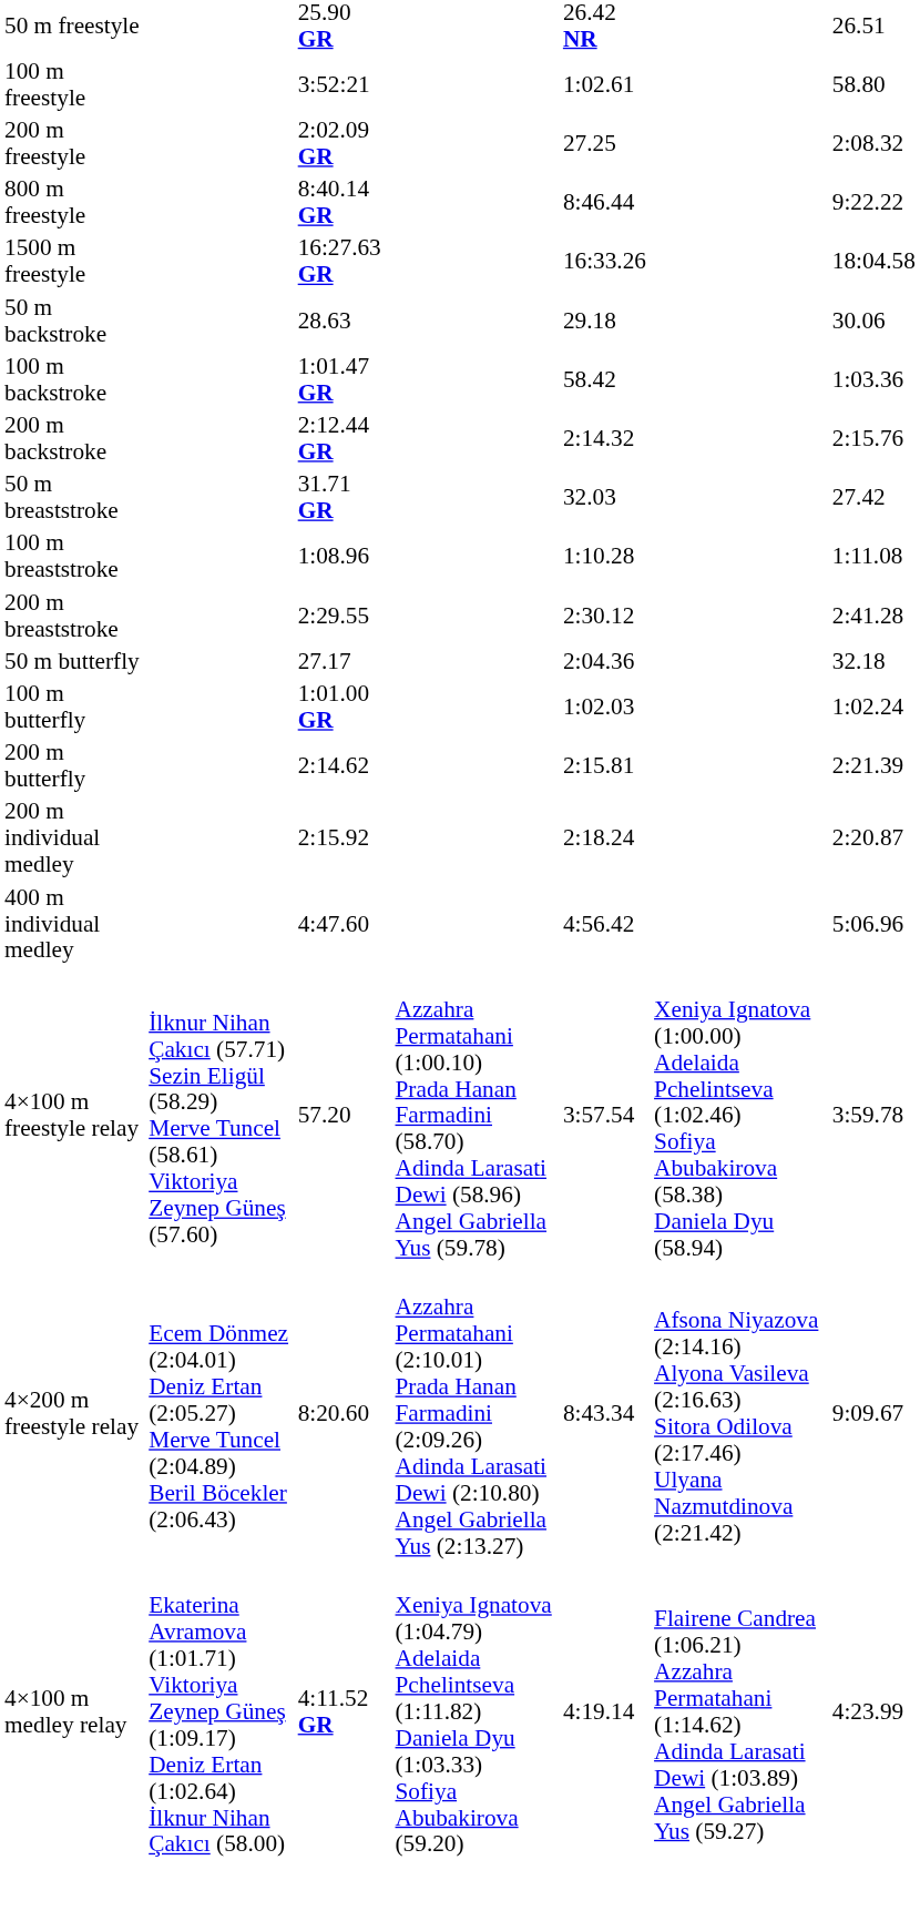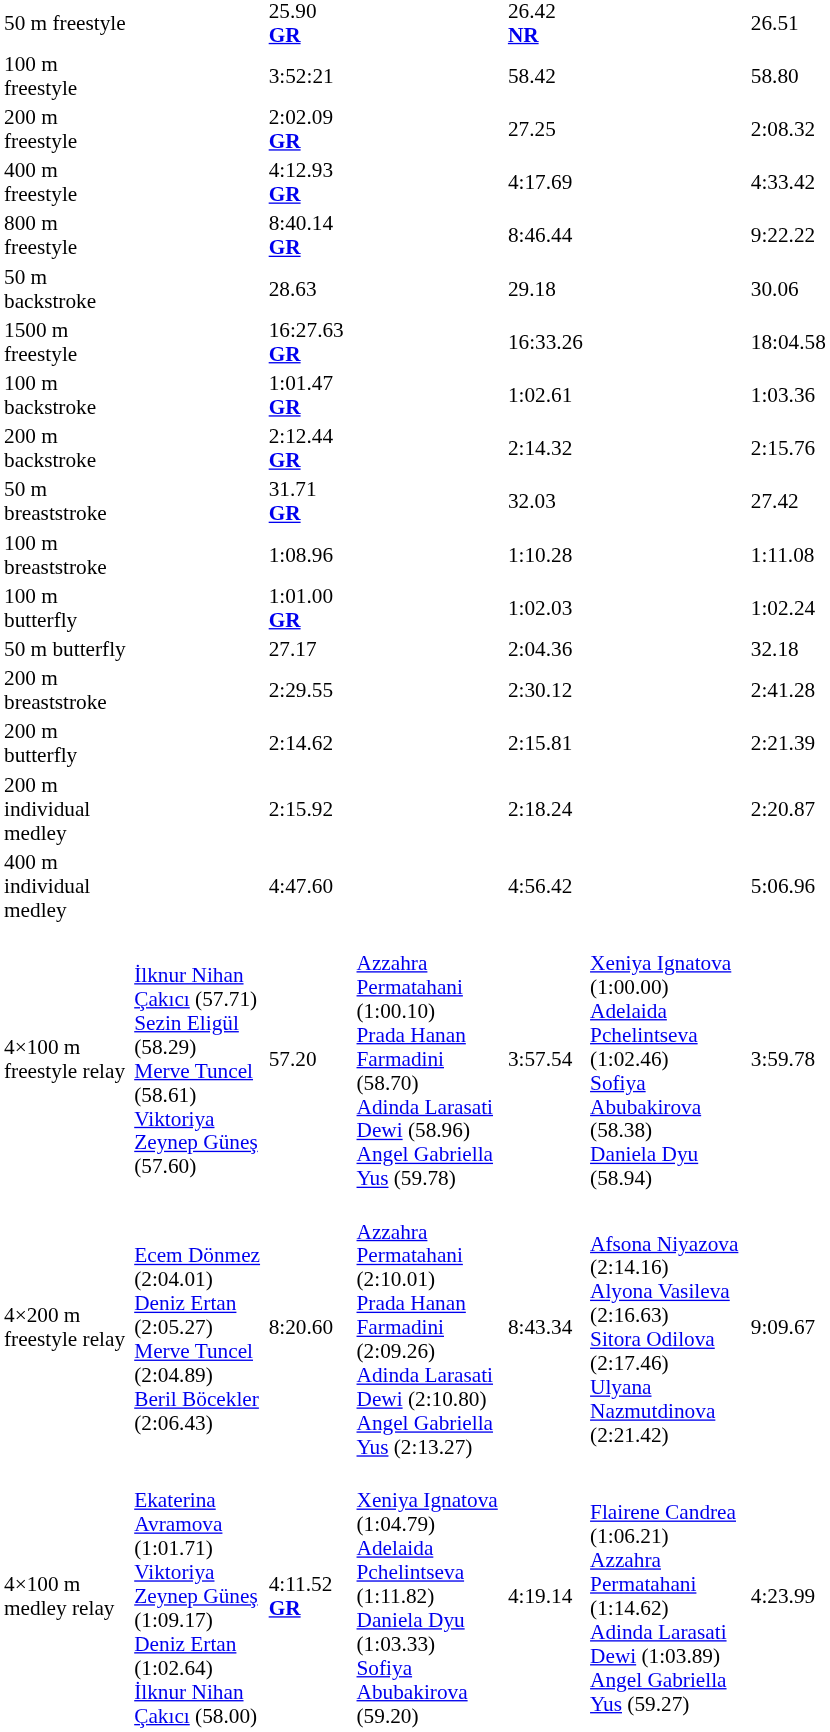 <table>
 <tr>
 <td>50 m freestyle</td>
 <td></td>
 <td>25.90 <strong><a href='#'>GR</a></strong></td>
 <td></td>
 <td>26.42 <strong><a href='#'>NR</a></strong></td>
 <td></td>
 <td>26.51</td>
 </tr>
 <tr>
 <td>100 m freestyle</td>
 <td></td>
 <td>3:52:21</td>
 <td></td>
-<td>1:02.61</td>
+<td>58.42</td>
 <td></td>
 <td>58.80</td>
 </tr>
 <tr>
 <td>200 m freestyle</td>
 <td></td>
 <td>2:02.09 <strong><a href='#'>GR</a></strong></td>
 <td></td>
 <td>27.25</td>
 <td></td>
 <td>2:08.32</td>
 </tr>
 <tr>
+<td>400 m freestyle</td>
+<td></td>
+<td>4:12.93 <strong><a href='#'>GR</a></strong></td>
+<td></td>
+<td>4:17.69</td>
+<td></td>
+<td>4:33.42</td>
+</tr>
+<tr>
 <td>800 m freestyle</td>
 <td></td>
 <td>8:40.14 <strong><a href='#'>GR</a></strong></td>
 <td></td>
 <td>8:46.44</td>
 <td></td>
 <td>9:22.22</td>
+</tr>
+<tr>
+<td>50 m backstroke</td>
+<td></td>
+<td>28.63</td>
+<td></td>
+<td>29.18</td>
+<td></td>
+<td>30.06</td>
 </tr>
 <tr>
 <td>1500 m freestyle</td>
 <td></td>
 <td>16:27.63 <strong><a href='#'>GR</a></strong></td>
 <td></td>
 <td>16:33.26</td>
 <td></td>
 <td>18:04.58</td>
 </tr>
 <tr>
-<td>50 m backstroke</td>
-<td></td>
-<td>28.63</td>
-<td></td>
-<td>29.18</td>
-<td></td>
-<td>30.06</td>
-</tr>
-<tr>
 <td>100 m backstroke</td>
 <td></td>
 <td>1:01.47 <strong><a href='#'>GR</a></strong></td>
 <td></td>
-<td>58.42</td>
+<td>1:02.61</td>
 <td></td>
 <td>1:03.36</td>
 </tr>
 <tr>
 <td>200 m backstroke</td>
 <td></td>
 <td>2:12.44 <strong><a href='#'>GR</a></strong></td>
 <td></td>
 <td>2:14.32</td>
 <td></td>
 <td>2:15.76</td>
 </tr>
 <tr>
 <td>50 m breaststroke</td>
 <td></td>
 <td>31.71 <strong><a href='#'>GR</a></strong></td>
 <td></td>
 <td>32.03</td>
 <td></td>
 <td>27.42</td>
 </tr>
 <tr>
 <td>100 m breaststroke</td>
 <td></td>
 <td>1:08.96</td>
 <td></td>
 <td>1:10.28</td>
 <td></td>
 <td>1:11.08</td>
 </tr>
 <tr>
-<td>200 m breaststroke</td>
+<td>100 m butterfly</td>
 <td></td>
-<td>2:29.55</td>
+<td>1:01.00 <strong><a href='#'>GR</a></strong></td>
 <td></td>
-<td>2:30.12</td>
+<td>1:02.03</td>
 <td></td>
-<td>2:41.28</td>
+<td>1:02.24</td>
 </tr>
 <tr>
 <td>50 m butterfly</td>
 <td></td>
 <td>27.17</td>
 <td></td>
 <td>2:04.36</td>
 <td></td>
 <td>32.18</td>
 </tr>
 <tr>
-<td>100 m butterfly</td>
+<td>200 m breaststroke</td>
 <td></td>
-<td>1:01.00 <strong><a href='#'>GR</a></strong></td>
+<td>2:29.55</td>
 <td></td>
-<td>1:02.03</td>
+<td>2:30.12</td>
 <td></td>
-<td>1:02.24</td>
+<td>2:41.28</td>
 </tr>
 <tr>
 <td>200 m butterfly</td>
 <td></td>
 <td>2:14.62</td>
 <td></td>
 <td>2:15.81</td>
 <td></td>
 <td>2:21.39</td>
 </tr>
 <tr>
 <td>200 m individual medley</td>
 <td></td>
 <td>2:15.92</td>
 <td></td>
 <td>2:18.24</td>
 <td></td>
 <td>2:20.87</td>
 </tr>
 <tr>
 <td>400 m individual medley</td>
 <td></td>
 <td>4:47.60</td>
 <td></td>
 <td>4:56.42</td>
 <td></td>
 <td>5:06.96</td>
 </tr>
 <tr>
 <td>4×100 m freestyle relay</td>
 <td><br><a href='#'>İlknur Nihan Çakıcı</a> (57.71)<br><a href='#'>Sezin Eligül</a> (58.29)<br><a href='#'>Merve Tuncel</a> (58.61)<br><a href='#'>Viktoriya Zeynep Güneş</a> (57.60)</td>
 <td>57.20</td>
 <td><br><a href='#'>Azzahra Permatahani</a> (1:00.10)<br><a href='#'>Prada Hanan Farmadini</a> (58.70)<br><a href='#'>Adinda Larasati Dewi</a> (58.96)<br><a href='#'>Angel Gabriella Yus</a> (59.78)</td>
 <td>3:57.54</td>
 <td><br><a href='#'>Xeniya Ignatova</a> (1:00.00)<br><a href='#'>Adelaida Pchelintseva</a> (1:02.46)<br><a href='#'>Sofiya Abubakirova</a> (58.38)<br><a href='#'>Daniela Dyu</a> (58.94)</td>
 <td>3:59.78</td>
 </tr>
 <tr>
 <td>4×200 m freestyle relay</td>
 <td><br><a href='#'>Ecem Dönmez</a> (2:04.01)<br><a href='#'>Deniz Ertan</a> (2:05.27)<br><a href='#'>Merve Tuncel</a> (2:04.89)<br><a href='#'>Beril Böcekler</a> (2:06.43)</td>
 <td>8:20.60</td>
 <td><br><a href='#'>Azzahra Permatahani</a> (2:10.01)<br><a href='#'>Prada Hanan Farmadini</a> (2:09.26)<br><a href='#'>Adinda Larasati Dewi</a> (2:10.80)<br><a href='#'>Angel Gabriella Yus</a> (2:13.27)</td>
 <td>8:43.34</td>
 <td><br><a href='#'>Afsona Niyazova</a> (2:14.16)<br><a href='#'>Alyona Vasileva</a> (2:16.63)<br><a href='#'>Sitora Odilova</a> (2:17.46)<br><a href='#'>Ulyana Nazmutdinova</a> (2:21.42)</td>
 <td>9:09.67</td>
 </tr>
 <tr>
 <td>4×100 m medley relay</td>
 <td><br><a href='#'>Ekaterina Avramova</a> (1:01.71)<br><a href='#'>Viktoriya Zeynep Güneş</a> (1:09.17)<br><a href='#'>Deniz Ertan</a> (1:02.64)<br><a href='#'>İlknur Nihan Çakıcı</a> (58.00)</td>
 <td>4:11.52 <strong><a href='#'>GR</a></strong></td>
 <td><br><a href='#'>Xeniya Ignatova</a> (1:04.79)<br><a href='#'>Adelaida Pchelintseva</a> (1:11.82)<br><a href='#'>Daniela Dyu</a> (1:03.33)<br><a href='#'>Sofiya Abubakirova</a> (59.20)</td>
 <td>4:19.14</td>
 <td><br><a href='#'>Flairene Candrea</a> (1:06.21)<br><a href='#'>Azzahra Permatahani</a> (1:14.62)<br><a href='#'>Adinda Larasati Dewi</a> (1:03.89)<br><a href='#'>Angel Gabriella Yus</a> (59.27)</td>
 <td>4:23.99</td>
 </tr>
 </table>
